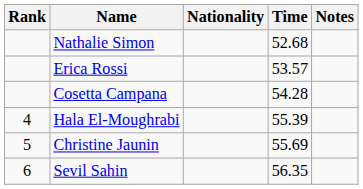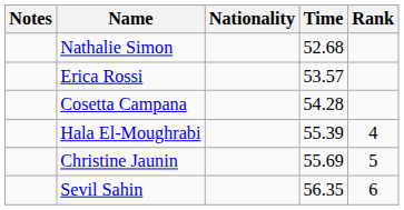 <table class="wikitable sortable" style="text-align:center">
 <tr>
-<th>Rank</th>
+<th>Notes</th>
 <th>Name</th>
 <th>Nationality</th>
 <th>Time</th>
-<th>Notes</th>
+<th>Rank</th>
 </tr>
 <tr>
 <td></td>
 <td align=left><a href='#'>Nathalie Simon</a></td>
 <td align=left></td>
 <td>52.68</td>
 <td></td>
 </tr>
 <tr>
 <td></td>
 <td align=left><a href='#'>Erica Rossi</a></td>
 <td align=left></td>
 <td>53.57</td>
 <td></td>
 </tr>
 <tr>
 <td></td>
 <td align=left><a href='#'>Cosetta Campana</a></td>
 <td align=left></td>
 <td>54.28</td>
 <td></td>
 </tr>
 <tr>
-<td>4</td>
+<td></td>
 <td align=left><a href='#'>Hala El-Moughrabi</a></td>
 <td align=left></td>
 <td>55.39</td>
-<td></td>
+<td>4</td>
 </tr>
 <tr>
-<td>5</td>
+<td></td>
 <td align=left><a href='#'>Christine Jaunin</a></td>
 <td align=left></td>
 <td>55.69</td>
-<td></td>
+<td>5</td>
 </tr>
 <tr>
-<td>6</td>
+<td></td>
 <td align=left><a href='#'>Sevil Sahin</a></td>
 <td align=left></td>
 <td>56.35</td>
-<td></td>
+<td>6</td>
 </tr>
 </table>
